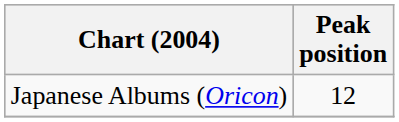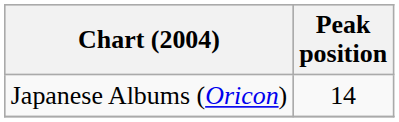 <table class="wikitable sortable">
 <tr>
 <th>Chart (2004)</th>
 <th>Peak<br>position</th>
 </tr>
 <tr>
 <td>Japanese Albums (<em><a href='#'>Oricon</a></em>)</td>
-<td style="text-align:center;">12</td>
+<td style="text-align:center;">14</td>
 </tr>
 <tr>
 </tr>
 </table>
